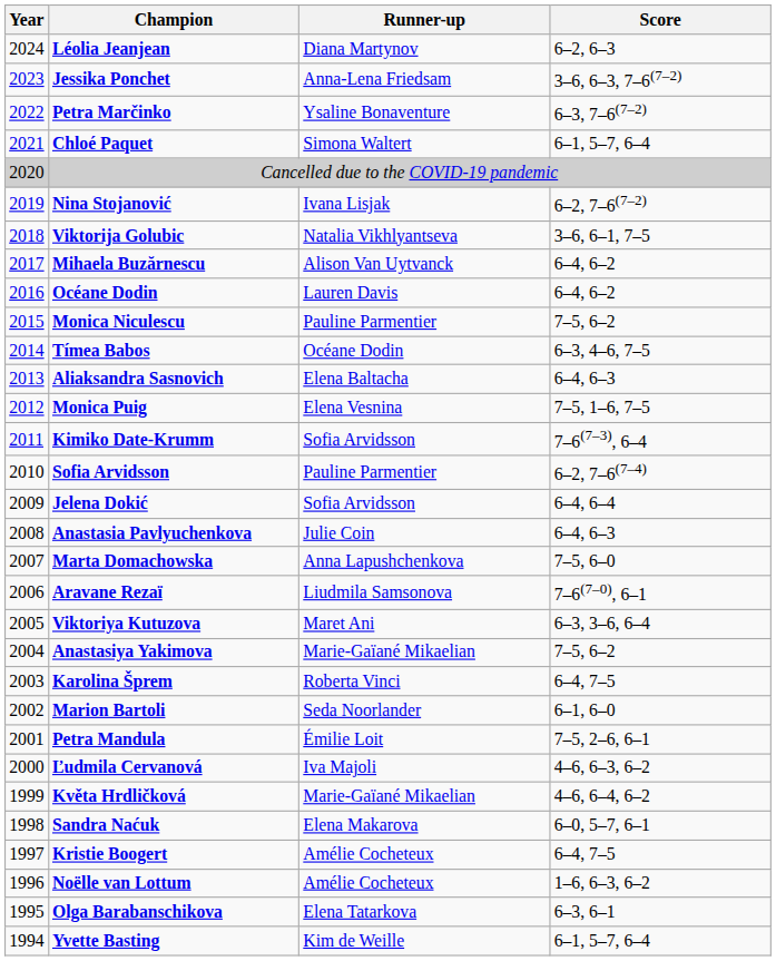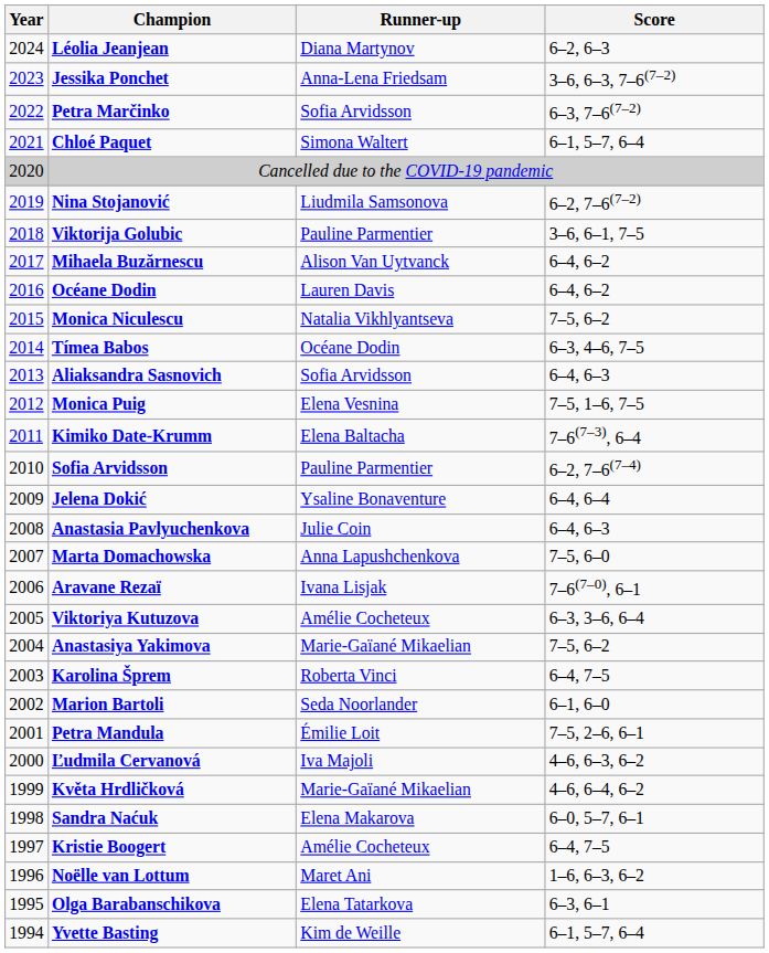 <table class="wikitable" style="font-size:90%">
 <tr>
 <th>Year</th>
 <th width="200">Champion</th>
 <th width="200">Runner-up</th>
 <th width="175">Score</th>
 </tr>
 <tr>
 <td>2024</td>
 <td> <strong><a href='#'>Léolia Jeanjean</a></strong></td>
 <td> <a href='#'>Diana Martynov</a></td>
 <td>6–2, 6–3</td>
 </tr>
 <tr>
 <td><a href='#'>2023</a></td>
 <td> <strong><a href='#'>Jessika Ponchet</a></strong></td>
 <td> <a href='#'>Anna-Lena Friedsam</a></td>
 <td>3–6, 6–3, 7–6<sup>(7–2)</sup></td>
 </tr>
 <tr>
 <td><a href='#'>2022</a></td>
 <td> <strong><a href='#'>Petra Marčinko</a></strong></td>
-<td> <a href='#'>Ysaline Bonaventure</a></td>
+<td> <a href='#'>Sofia Arvidsson</a></td>
 <td>6–3, 7–6<sup>(7–2)</sup></td>
 </tr>
 <tr>
 <td><a href='#'>2021</a></td>
 <td> <strong><a href='#'>Chloé Paquet</a></strong></td>
 <td> <a href='#'>Simona Waltert</a></td>
 <td>6–1, 5–7, 6–4</td>
 </tr>
 <tr>
 <td style="background:#cfcfcf">2020</td>
 <td colspan=3 align=center style="background:#cfcfcf"><em>Cancelled due to the <a href='#'>COVID-19 pandemic</a></em></td>
 </tr>
 <tr>
 <td><a href='#'>2019</a></td>
 <td> <strong><a href='#'>Nina Stojanović</a></strong></td>
-<td> <a href='#'>Ivana Lisjak</a></td>
+<td> <a href='#'>Liudmila Samsonova</a></td>
 <td>6–2, 7–6<sup>(7–2)</sup></td>
 </tr>
 <tr>
 <td><a href='#'>2018</a></td>
 <td> <strong><a href='#'>Viktorija Golubic</a></strong></td>
-<td> <a href='#'>Natalia Vikhlyantseva</a></td>
+<td> <a href='#'>Pauline Parmentier</a></td>
 <td>3–6, 6–1, 7–5</td>
 </tr>
 <tr>
 <td><a href='#'>2017</a></td>
 <td> <strong><a href='#'>Mihaela Buzărnescu</a></strong></td>
 <td> <a href='#'>Alison Van Uytvanck</a></td>
 <td>6–4, 6–2</td>
 </tr>
 <tr>
 <td><a href='#'>2016</a></td>
 <td> <strong><a href='#'>Océane Dodin</a></strong></td>
 <td> <a href='#'>Lauren Davis</a></td>
 <td>6–4, 6–2</td>
 </tr>
 <tr>
 <td><a href='#'>2015</a></td>
 <td> <strong><a href='#'>Monica Niculescu</a></strong></td>
-<td> <a href='#'>Pauline Parmentier</a></td>
+<td> <a href='#'>Natalia Vikhlyantseva</a></td>
 <td>7–5, 6–2</td>
 </tr>
 <tr>
 <td><a href='#'>2014</a></td>
 <td> <strong><a href='#'>Tímea Babos</a></strong></td>
 <td> <a href='#'>Océane Dodin</a></td>
 <td>6–3, 4–6, 7–5</td>
 </tr>
 <tr>
 <td><a href='#'>2013</a></td>
 <td> <strong><a href='#'>Aliaksandra Sasnovich</a></strong></td>
-<td> <a href='#'>Elena Baltacha</a></td>
+<td> <a href='#'>Sofia Arvidsson</a></td>
 <td>6–4, 6–3</td>
 </tr>
 <tr>
 <td><a href='#'>2012</a></td>
 <td> <strong><a href='#'>Monica Puig</a></strong></td>
 <td> <a href='#'>Elena Vesnina</a></td>
 <td>7–5, 1–6, 7–5</td>
 </tr>
 <tr>
 <td><a href='#'>2011</a></td>
 <td> <strong><a href='#'>Kimiko Date-Krumm</a></strong></td>
-<td> <a href='#'>Sofia Arvidsson</a></td>
+<td> <a href='#'>Elena Baltacha</a></td>
 <td>7–6<sup>(7–3)</sup>, 6–4</td>
 </tr>
 <tr>
 <td>2010</td>
 <td> <strong><a href='#'>Sofia Arvidsson</a></strong></td>
 <td> <a href='#'>Pauline Parmentier</a></td>
 <td>6–2, 7–6<sup>(7–4)</sup></td>
 </tr>
 <tr>
 <td>2009</td>
 <td> <strong><a href='#'>Jelena Dokić</a></strong></td>
-<td> <a href='#'>Sofia Arvidsson</a></td>
+<td> <a href='#'>Ysaline Bonaventure</a></td>
 <td>6–4, 6–4</td>
 </tr>
 <tr>
 <td>2008</td>
 <td> <strong><a href='#'>Anastasia Pavlyuchenkova</a></strong></td>
 <td> <a href='#'>Julie Coin</a></td>
 <td>6–4, 6–3</td>
 </tr>
 <tr>
 <td>2007</td>
 <td> <strong><a href='#'>Marta Domachowska</a></strong></td>
 <td> <a href='#'>Anna Lapushchenkova</a></td>
 <td>7–5, 6–0</td>
 </tr>
 <tr>
 <td>2006</td>
 <td> <strong><a href='#'>Aravane Rezaï</a></strong></td>
-<td> <a href='#'>Liudmila Samsonova</a></td>
+<td> <a href='#'>Ivana Lisjak</a></td>
 <td>7–6<sup>(7–0)</sup>, 6–1</td>
 </tr>
 <tr>
 <td>2005</td>
 <td> <strong><a href='#'>Viktoriya Kutuzova</a></strong></td>
-<td> <a href='#'>Maret Ani</a></td>
+<td> <a href='#'>Amélie Cocheteux</a></td>
 <td>6–3, 3–6, 6–4</td>
 </tr>
 <tr>
 <td>2004</td>
 <td> <strong><a href='#'>Anastasiya Yakimova</a></strong></td>
 <td> <a href='#'>Marie-Gaïané Mikaelian</a></td>
 <td>7–5, 6–2</td>
 </tr>
 <tr>
 <td>2003</td>
 <td> <strong><a href='#'>Karolina Šprem</a></strong></td>
 <td> <a href='#'>Roberta Vinci</a></td>
 <td>6–4, 7–5</td>
 </tr>
 <tr>
 <td>2002</td>
 <td> <strong><a href='#'>Marion Bartoli</a></strong></td>
 <td> <a href='#'>Seda Noorlander</a></td>
 <td>6–1, 6–0</td>
 </tr>
 <tr>
 <td>2001</td>
 <td> <strong><a href='#'>Petra Mandula</a></strong></td>
 <td> <a href='#'>Émilie Loit</a></td>
 <td>7–5, 2–6, 6–1</td>
 </tr>
 <tr>
 <td>2000</td>
 <td> <strong><a href='#'>Ľudmila Cervanová</a></strong></td>
 <td> <a href='#'>Iva Majoli</a></td>
 <td>4–6, 6–3, 6–2</td>
 </tr>
 <tr>
 <td>1999</td>
 <td> <strong><a href='#'>Květa Hrdličková</a></strong></td>
 <td> <a href='#'>Marie-Gaïané Mikaelian</a></td>
 <td>4–6, 6–4, 6–2</td>
 </tr>
 <tr>
 <td>1998</td>
 <td> <strong><a href='#'>Sandra Naćuk</a></strong></td>
 <td> <a href='#'>Elena Makarova</a></td>
 <td>6–0, 5–7, 6–1</td>
 </tr>
 <tr>
 <td>1997</td>
 <td> <strong><a href='#'>Kristie Boogert</a></strong></td>
 <td> <a href='#'>Amélie Cocheteux</a></td>
 <td>6–4, 7–5</td>
 </tr>
 <tr>
 <td>1996</td>
 <td> <strong><a href='#'>Noëlle van Lottum</a></strong></td>
-<td> <a href='#'>Amélie Cocheteux</a></td>
+<td> <a href='#'>Maret Ani</a></td>
 <td>1–6, 6–3, 6–2</td>
 </tr>
 <tr>
 <td>1995</td>
 <td> <strong><a href='#'>Olga Barabanschikova</a></strong></td>
 <td> <a href='#'>Elena Tatarkova</a></td>
 <td>6–3, 6–1</td>
 </tr>
 <tr>
 <td>1994</td>
 <td> <strong><a href='#'>Yvette Basting</a></strong></td>
 <td> <a href='#'>Kim de Weille</a></td>
 <td>6–1, 5–7, 6–4</td>
 </tr>
 </table>
